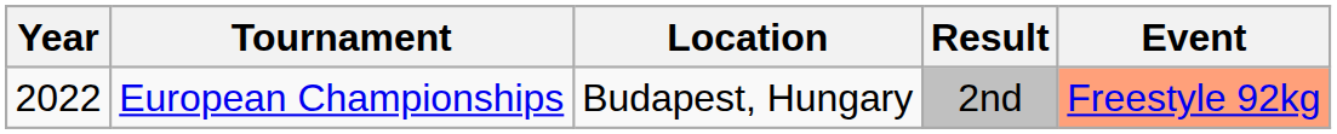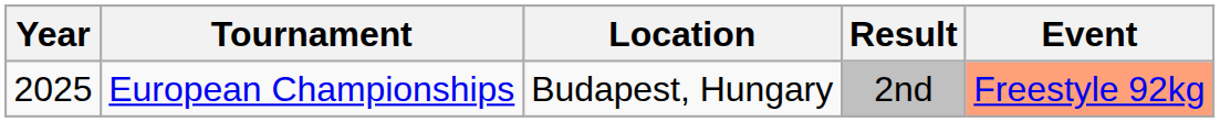 <table class="wikitable" style="font-size:95%;">
 <tr>
 <th>Year</th>
 <th>Tournament</th>
 <th>Location</th>
 <th>Result</th>
 <th>Event</th>
 </tr>
 <tr>
-<td>2022</td>
+<td>2025</td>
 <td><a href='#'>European Championships</a></td>
 <td>Budapest, Hungary</td>
 <td align="center" bgcolor="silver">2nd</td>
 <td style="background: lightsalmon;"><a href='#'>Freestyle 92kg</a></td>
 </tr>
 </table>
